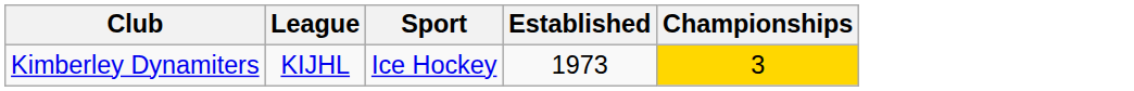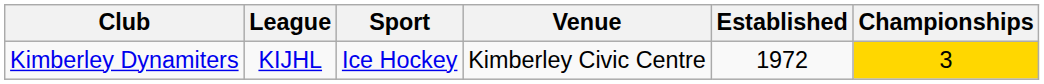 <table class="wikitable sortable" style="text-align:center">
 <tr>
 <th scope="col">Club</th>
 <th scope="col">League</th>
 <th scope="col">Sport</th>
+<th scope="col">Venue</th>
 <th scope="col">Established</th>
 <th scope="col">Championships</th>
 </tr>
 <tr>
 <td><a href='#'>Kimberley Dynamiters</a></td>
 <td><a href='#'>KIJHL</a></td>
 <td><a href='#'>Ice Hockey</a></td>
-<td>1973</td>
+<td>Kimberley Civic Centre</td>
+<td>1972</td>
 <td style="background: gold;">3</td>
 </tr>
 </table>
